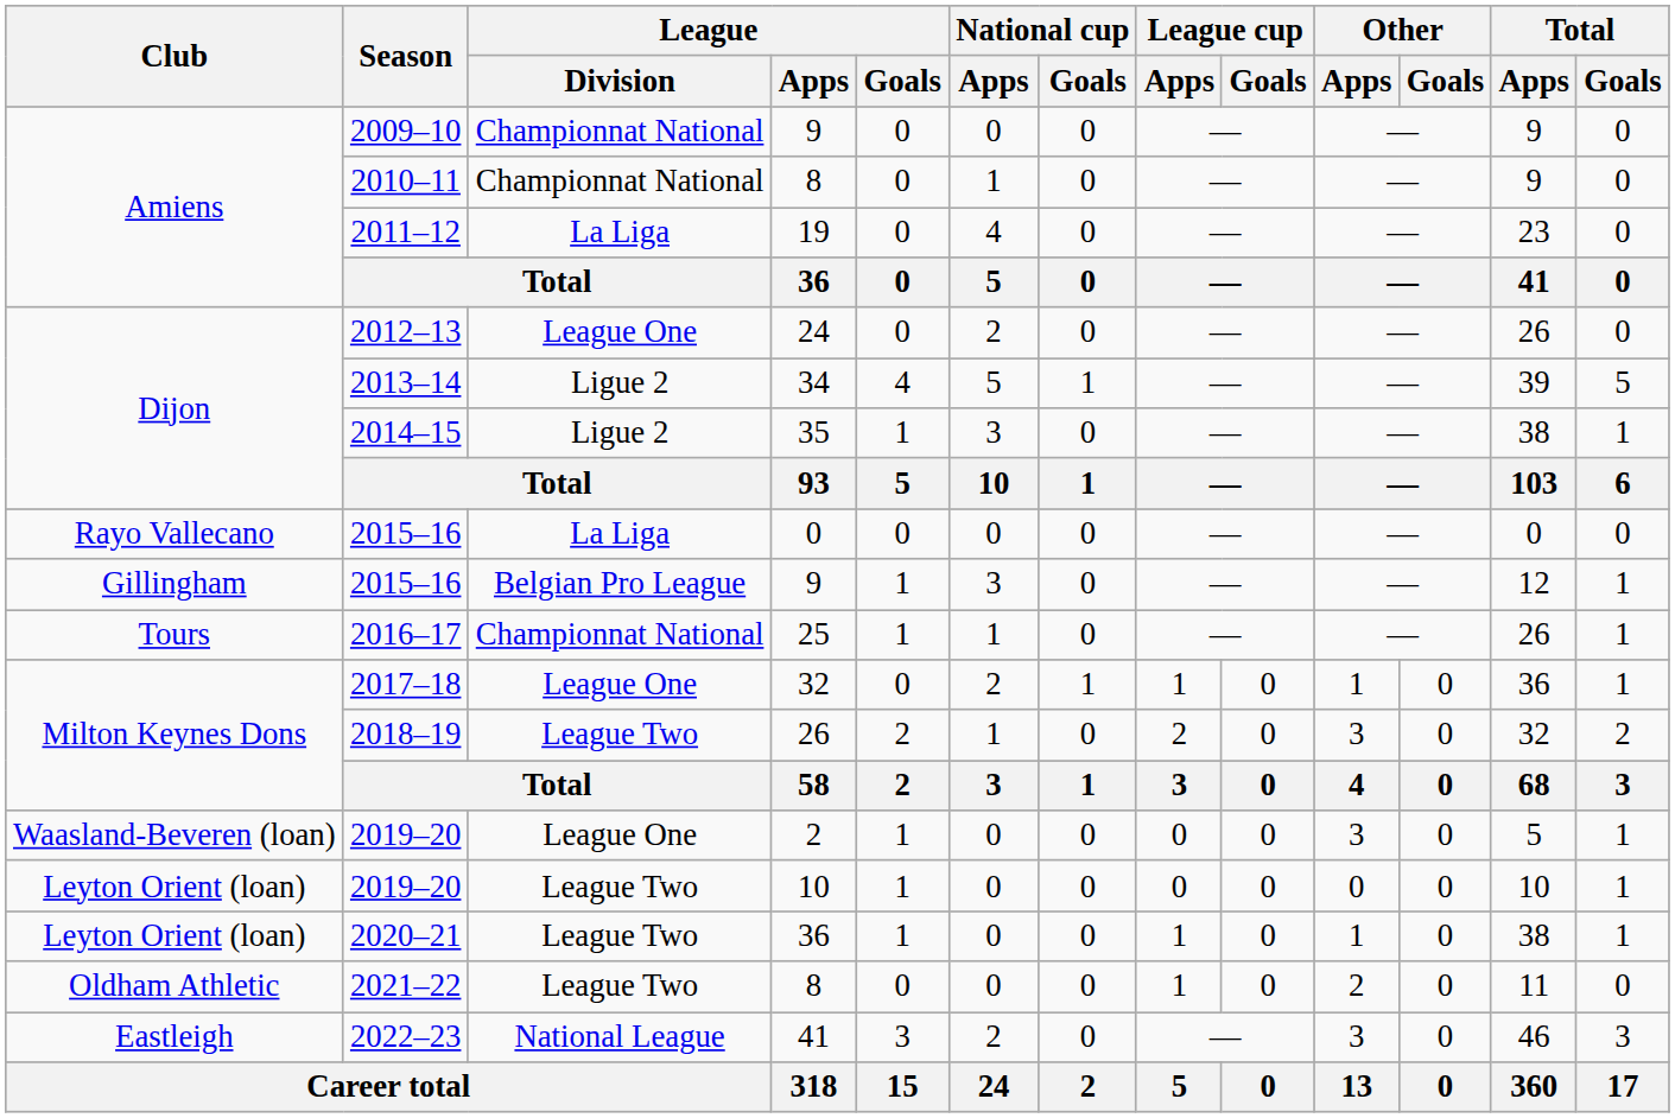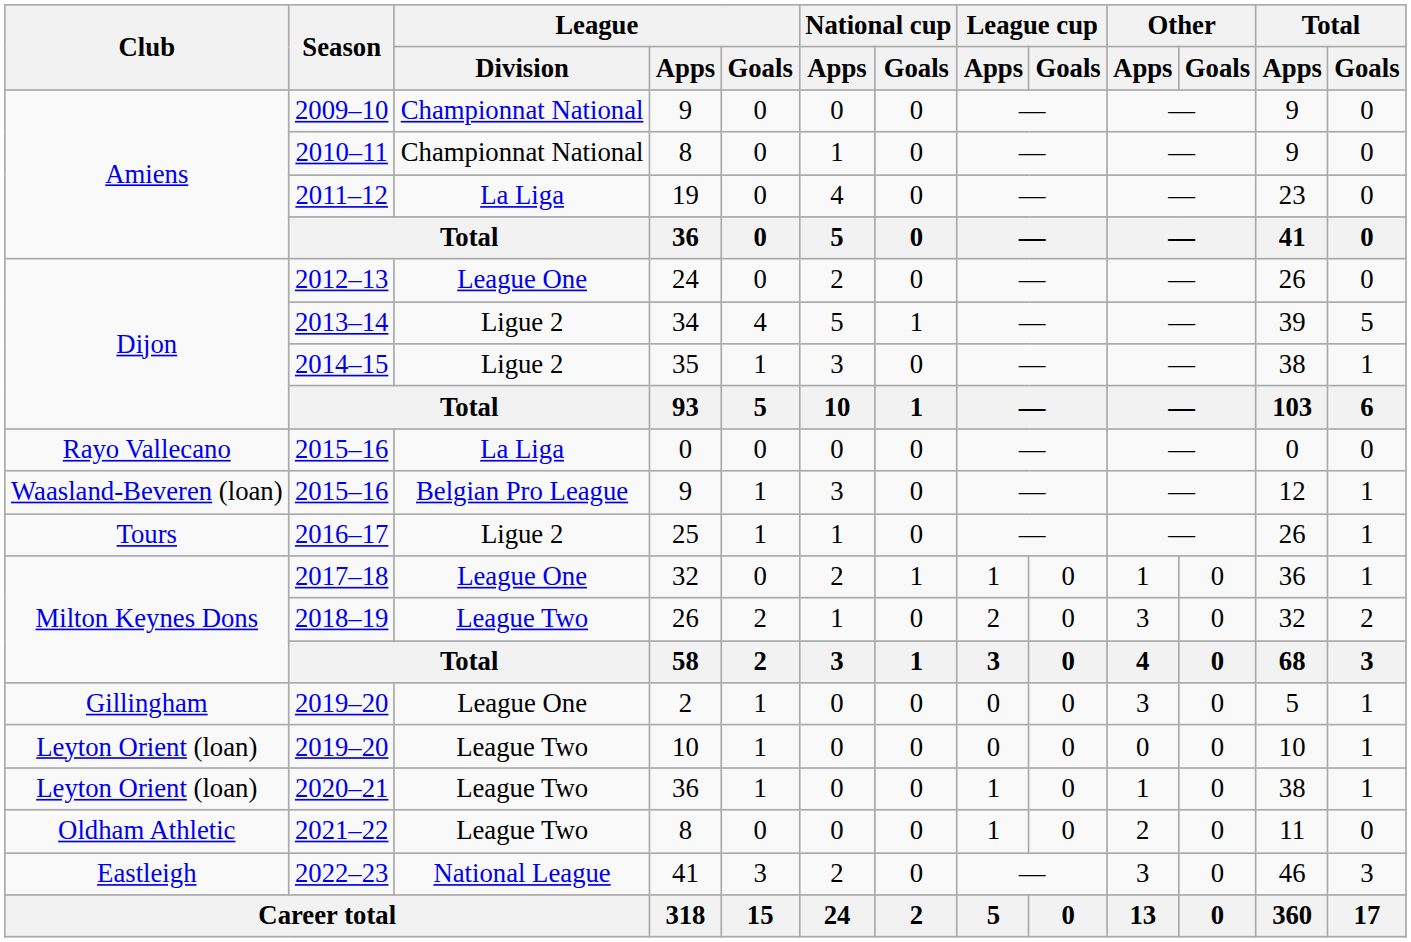 <table class=wikitable style="text-align: center;">
 <tr>
 <th rowspan="2">Club</th>
 <th rowspan="2">Season</th>
 <th colspan="3">League</th>
 <th colspan="2">National cup</th>
 <th colspan="2">League cup</th>
 <th colspan="2">Other</th>
 <th colspan="2">Total</th>
 </tr>
 <tr>
 <th>Division</th>
 <th>Apps</th>
 <th>Goals</th>
 <th>Apps</th>
 <th>Goals</th>
 <th>Apps</th>
 <th>Goals</th>
 <th>Apps</th>
 <th>Goals</th>
 <th>Apps</th>
 <th>Goals</th>
 </tr>
 <tr>
 <td rowspan="4"><a href='#'>Amiens</a></td>
 <td><a href='#'>2009–10</a></td>
 <td><a href='#'>Championnat National</a></td>
 <td>9</td>
 <td>0</td>
 <td>0</td>
 <td>0</td>
 <td colspan="2">—</td>
 <td colspan="2">—</td>
 <td>9</td>
 <td>0</td>
 </tr>
 <tr>
 <td><a href='#'>2010–11</a></td>
 <td>Championnat National</td>
 <td>8</td>
 <td>0</td>
 <td>1</td>
 <td>0</td>
 <td colspan="2">—</td>
 <td colspan="2">—</td>
 <td>9</td>
 <td>0</td>
 </tr>
 <tr>
 <td><a href='#'>2011–12</a></td>
 <td><a href='#'>La Liga</a></td>
 <td>19</td>
 <td>0</td>
 <td>4</td>
 <td>0</td>
 <td colspan="2">—</td>
 <td colspan="2">—</td>
 <td>23</td>
 <td>0</td>
 </tr>
 <tr>
 <th colspan="2">Total</th>
 <th>36</th>
 <th>0</th>
 <th>5</th>
 <th>0</th>
 <th colspan="2">—</th>
 <th colspan="2">—</th>
 <th>41</th>
 <th>0</th>
 </tr>
 <tr>
 <td rowspan="4"><a href='#'>Dijon</a></td>
 <td><a href='#'>2012–13</a></td>
 <td><a href='#'>League One</a></td>
 <td>24</td>
 <td>0</td>
 <td>2</td>
 <td>0</td>
 <td colspan="2">—</td>
 <td colspan="2">—</td>
 <td>26</td>
 <td>0</td>
 </tr>
 <tr>
 <td><a href='#'>2013–14</a></td>
 <td>Ligue 2</td>
 <td>34</td>
 <td>4</td>
 <td>5</td>
 <td>1</td>
 <td colspan="2">—</td>
 <td colspan="2">—</td>
 <td>39</td>
 <td>5</td>
 </tr>
 <tr>
 <td><a href='#'>2014–15</a></td>
 <td>Ligue 2</td>
 <td>35</td>
 <td>1</td>
 <td>3</td>
 <td>0</td>
 <td colspan="2">—</td>
 <td colspan="2">—</td>
 <td>38</td>
 <td>1</td>
 </tr>
 <tr>
 <th colspan="2">Total</th>
 <th>93</th>
 <th>5</th>
 <th>10</th>
 <th>1</th>
 <th colspan="2">—</th>
 <th colspan="2">—</th>
 <th>103</th>
 <th>6</th>
 </tr>
 <tr>
 <td><a href='#'>Rayo Vallecano</a></td>
 <td><a href='#'>2015–16</a></td>
 <td><a href='#'>La Liga</a></td>
 <td>0</td>
 <td>0</td>
 <td>0</td>
 <td>0</td>
 <td colspan="2">—</td>
 <td colspan="2">—</td>
 <td>0</td>
 <td>0</td>
 </tr>
 <tr>
-<td><a href='#'>Gillingham</a></td>
+<td><a href='#'>Waasland-Beveren</a> (loan)</td>
 <td><a href='#'>2015–16</a></td>
 <td><a href='#'>Belgian Pro League</a></td>
 <td>9</td>
 <td>1</td>
 <td>3</td>
 <td>0</td>
 <td colspan="2">—</td>
 <td colspan="2">—</td>
 <td>12</td>
 <td>1</td>
 </tr>
 <tr>
 <td><a href='#'>Tours</a></td>
 <td><a href='#'>2016–17</a></td>
-<td><a href='#'>Championnat National</a></td>
+<td>Ligue 2</td>
 <td>25</td>
 <td>1</td>
 <td>1</td>
 <td>0</td>
 <td colspan="2">—</td>
 <td colspan="2">—</td>
 <td>26</td>
 <td>1</td>
 </tr>
 <tr>
 <td rowspan="3"><a href='#'>Milton Keynes Dons</a></td>
 <td><a href='#'>2017–18</a></td>
 <td><a href='#'>League One</a></td>
 <td>32</td>
 <td>0</td>
 <td>2</td>
 <td>1</td>
 <td>1</td>
 <td>0</td>
 <td>1</td>
 <td>0</td>
 <td>36</td>
 <td>1</td>
 </tr>
 <tr>
 <td><a href='#'>2018–19</a></td>
 <td><a href='#'>League Two</a></td>
 <td>26</td>
 <td>2</td>
 <td>1</td>
 <td>0</td>
 <td>2</td>
 <td>0</td>
 <td>3</td>
 <td>0</td>
 <td>32</td>
 <td>2</td>
 </tr>
 <tr>
 <th colspan="2">Total</th>
 <th>58</th>
 <th>2</th>
 <th>3</th>
 <th>1</th>
 <th>3</th>
 <th>0</th>
 <th>4</th>
 <th>0</th>
 <th>68</th>
 <th>3</th>
 </tr>
 <tr>
-<td><a href='#'>Waasland-Beveren</a> (loan)</td>
+<td><a href='#'>Gillingham</a></td>
 <td><a href='#'>2019–20</a></td>
 <td>League One</td>
 <td>2</td>
 <td>1</td>
 <td>0</td>
 <td>0</td>
 <td>0</td>
 <td>0</td>
 <td>3</td>
 <td>0</td>
 <td>5</td>
 <td>1</td>
 </tr>
 <tr>
 <td><a href='#'>Leyton Orient</a> (loan)</td>
 <td><a href='#'>2019–20</a></td>
 <td>League Two</td>
 <td>10</td>
 <td>1</td>
 <td>0</td>
 <td>0</td>
 <td>0</td>
 <td>0</td>
 <td>0</td>
 <td>0</td>
 <td>10</td>
 <td>1</td>
 </tr>
 <tr>
 <td><a href='#'>Leyton Orient</a> (loan)</td>
 <td><a href='#'>2020–21</a></td>
 <td>League Two</td>
 <td>36</td>
 <td>1</td>
 <td>0</td>
 <td>0</td>
 <td>1</td>
 <td>0</td>
 <td>1</td>
 <td>0</td>
 <td>38</td>
 <td>1</td>
 </tr>
 <tr>
 <td><a href='#'>Oldham Athletic</a></td>
 <td><a href='#'>2021–22</a></td>
 <td>League Two</td>
 <td>8</td>
 <td>0</td>
 <td>0</td>
 <td>0</td>
 <td>1</td>
 <td>0</td>
 <td>2</td>
 <td>0</td>
 <td>11</td>
 <td>0</td>
 </tr>
 <tr>
 <td><a href='#'>Eastleigh</a></td>
 <td><a href='#'>2022–23</a></td>
 <td><a href='#'>National League</a></td>
 <td>41</td>
 <td>3</td>
 <td>2</td>
 <td>0</td>
 <td colspan="2">—</td>
 <td>3</td>
 <td>0</td>
 <td>46</td>
 <td>3</td>
 </tr>
 <tr>
 <th colspan="3">Career total</th>
 <th>318</th>
 <th>15</th>
 <th>24</th>
 <th>2</th>
 <th>5</th>
 <th>0</th>
 <th>13</th>
 <th>0</th>
 <th>360</th>
 <th>17</th>
 </tr>
 </table>
